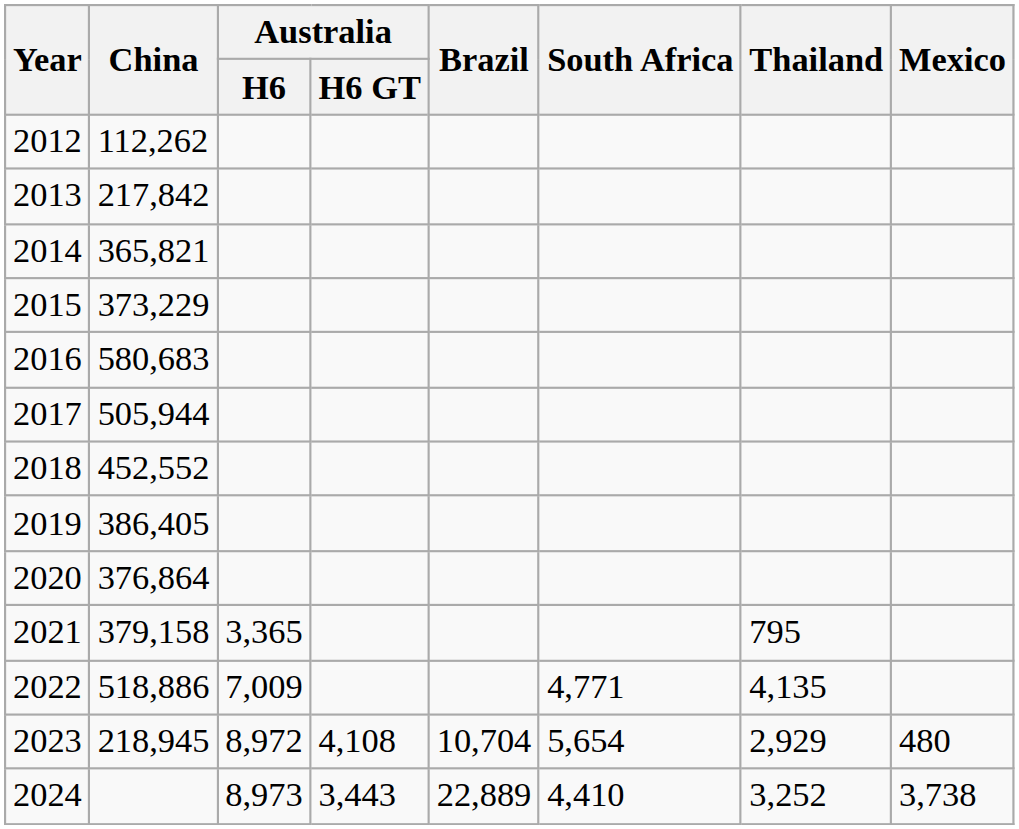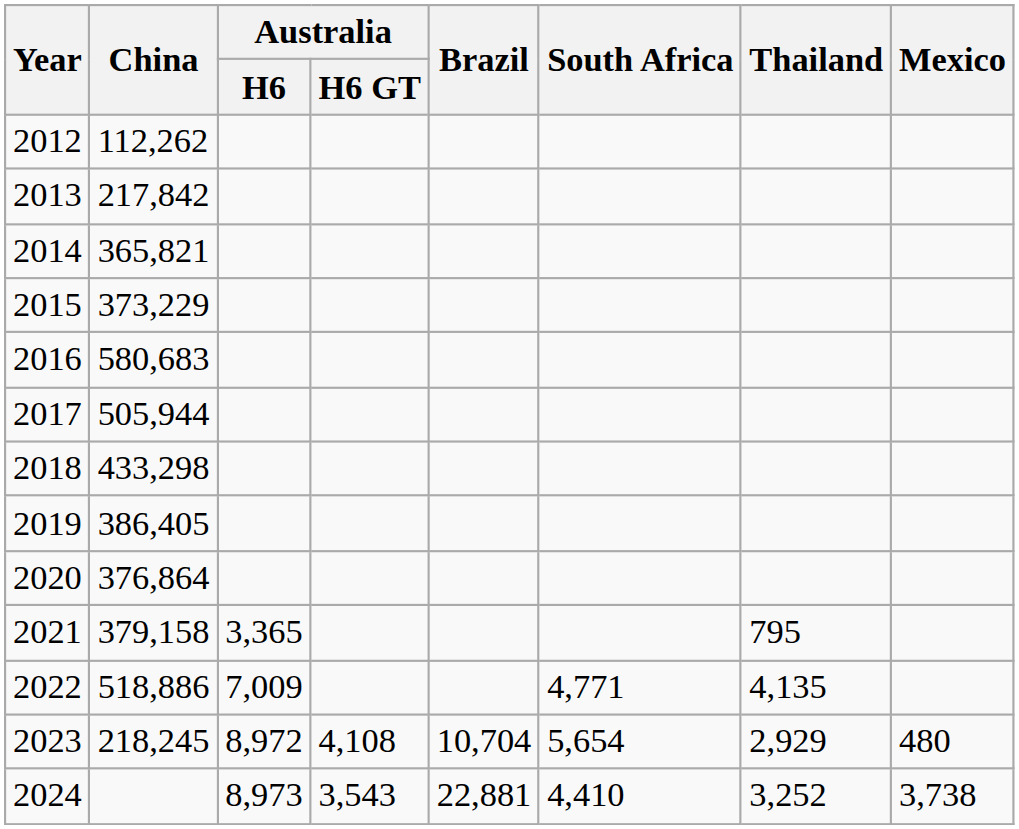 <table class="wikitable">
 <tr>
 <th rowspan="2">Year</th>
 <th rowspan="2">China</th>
 <th colspan="2">Australia</th>
 <th rowspan="2">Brazil</th>
 <th rowspan="2">South Africa</th>
 <th rowspan="2">Thailand</th>
 <th rowspan="2">Mexico</th>
 </tr>
 <tr>
 <th>H6</th>
 <th>H6 GT</th>
 </tr>
 <tr>
 <td>2012</td>
 <td>112,262</td>
 <td></td>
 <td></td>
 <td></td>
 <td></td>
 <td></td>
 <td></td>
 </tr>
 <tr>
 <td>2013</td>
 <td>217,842</td>
 <td></td>
 <td></td>
 <td></td>
 <td></td>
 <td></td>
 <td></td>
 </tr>
 <tr>
 <td>2014</td>
 <td>365,821</td>
 <td></td>
 <td></td>
 <td></td>
 <td></td>
 <td></td>
 <td></td>
 </tr>
 <tr>
 <td>2015</td>
 <td>373,229</td>
 <td></td>
 <td></td>
 <td></td>
 <td></td>
 <td></td>
 <td></td>
 </tr>
 <tr>
 <td>2016</td>
 <td>580,683</td>
 <td></td>
 <td></td>
 <td></td>
 <td></td>
 <td></td>
 <td></td>
 </tr>
 <tr>
 <td>2017</td>
 <td>505,944</td>
 <td></td>
 <td></td>
 <td></td>
 <td></td>
 <td></td>
 <td></td>
 </tr>
 <tr>
 <td>2018</td>
-<td>452,552</td>
+<td>433,298</td>
 <td></td>
 <td></td>
 <td></td>
 <td></td>
 <td></td>
 <td></td>
 </tr>
 <tr>
 <td>2019</td>
 <td>386,405</td>
 <td></td>
 <td></td>
 <td></td>
 <td></td>
 <td></td>
 <td></td>
 </tr>
 <tr>
 <td>2020</td>
 <td>376,864</td>
 <td></td>
 <td></td>
 <td></td>
 <td></td>
 <td></td>
 <td></td>
 </tr>
 <tr>
 <td>2021</td>
 <td>379,158</td>
 <td>3,365</td>
 <td></td>
 <td></td>
 <td></td>
 <td>795</td>
 <td></td>
 </tr>
 <tr>
 <td>2022</td>
 <td>518,886</td>
 <td>7,009</td>
 <td></td>
 <td></td>
 <td>4,771</td>
 <td>4,135</td>
 <td></td>
 </tr>
 <tr>
 <td>2023</td>
-<td>218,945</td>
+<td>218,245</td>
 <td>8,972</td>
 <td>4,108</td>
 <td>10,704</td>
 <td>5,654</td>
 <td>2,929</td>
 <td>480</td>
 </tr>
 <tr>
 <td>2024</td>
 <td></td>
 <td>8,973</td>
-<td>3,443</td>
-<td>22,889</td>
+<td>3,543</td>
+<td>22,881</td>
 <td>4,410</td>
 <td>3,252</td>
 <td>3,738</td>
 </tr>
 </table>
